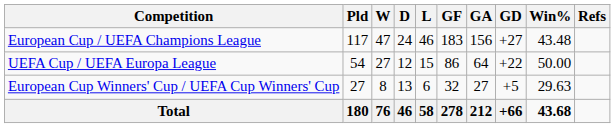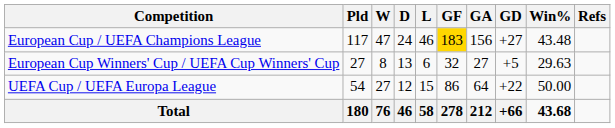 <table class="wikitable plainrowheaders" style="text-align:center">
 <tr>
 <th scope="col">Competition</th>
 <th scope="col">Pld</th>
 <th scope="col">W</th>
 <th scope="col">D</th>
 <th scope="col">L</th>
 <th scope="col">GF</th>
 <th scope="col">GA</th>
 <th scope="col">GD</th>
 <th scope="col">Win%</th>
 <th scope="col">Refs</th>
 </tr>
 <tr>
 <td align="left"><a href='#'>European Cup / UEFA Champions League</a></td>
 <td>117</td>
 <td>47</td>
 <td>24</td>
 <td>46</td>
-<td>183</td>
+<td style="background: gold;">183</td>
 <td>156</td>
 <td>+27</td>
 <td align="right">43.48</td>
+<td></td>
+</tr>
+<tr>
+<td align="left"><a href='#'>European Cup Winners' Cup / UEFA Cup Winners' Cup</a></td>
+<td>27</td>
+<td>8</td>
+<td>13</td>
+<td>6</td>
+<td>32</td>
+<td>27</td>
+<td>+5</td>
+<td align="right">29.63</td>
 <td></td>
 </tr>
 <tr>
 <td align="left"><a href='#'>UEFA Cup / UEFA Europa League</a></td>
 <td>54</td>
 <td>27</td>
 <td>12</td>
 <td>15</td>
 <td>86</td>
 <td>64</td>
 <td>+22</td>
 <td align="right">50.00</td>
 <td></td>
 </tr>
 <tr>
-<td align="left"><a href='#'>European Cup Winners' Cup / UEFA Cup Winners' Cup</a></td>
-<td>27</td>
-<td>8</td>
-<td>13</td>
-<td>6</td>
-<td>32</td>
-<td>27</td>
-<td>+5</td>
-<td align="right">29.63</td>
-<td></td>
-</tr>
-<tr>
 <th>Total</th>
 <th>180</th>
 <th>76</th>
 <th>46</th>
 <th>58</th>
 <th>278</th>
 <th>212</th>
 <th>+66</th>
 <td align="right"><strong>43.68</strong></td>
 <td></td>
 </tr>
 </table>
